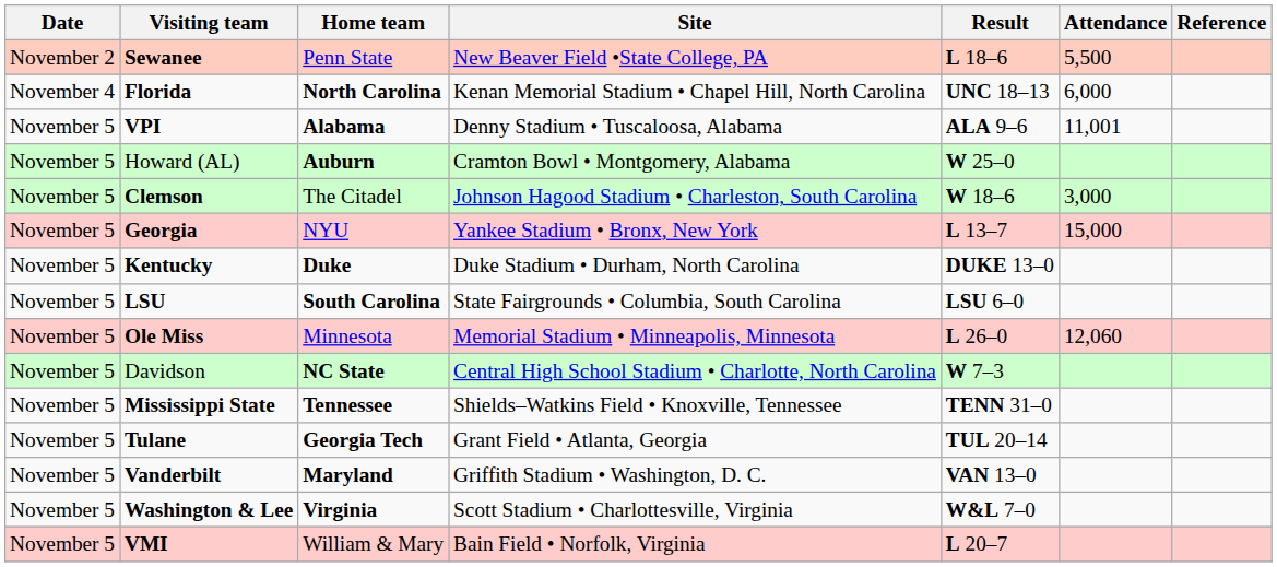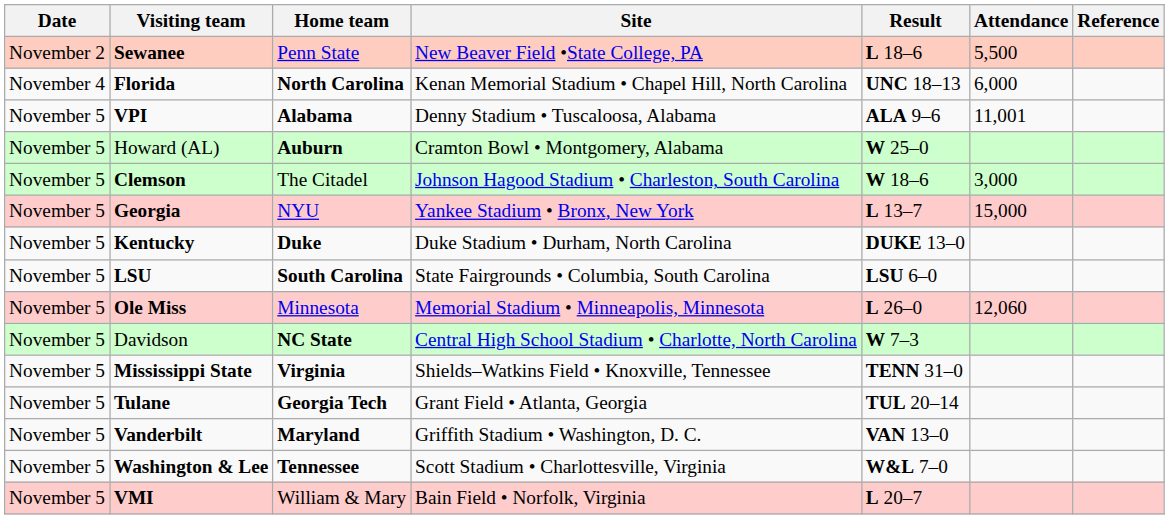 <table class="wikitable" style="font-size:95%;">
 <tr>
 <th>Date</th>
 <th>Visiting team</th>
 <th>Home team</th>
 <th>Site</th>
 <th>Result</th>
 <th>Attendance</th>
 <th class="unsortable">Reference</th>
 </tr>
 <tr bgcolor=ffccc>
 <td>November 2</td>
 <td><strong>Sewanee</strong></td>
 <td><a href='#'>Penn State</a></td>
 <td><a href='#'>New Beaver Field</a> •<a href='#'>State College, PA</a></td>
 <td><strong>L</strong> 18–6</td>
 <td>5,500</td>
 <td></td>
 </tr>
 <tr bgcolor=>
 <td>November 4</td>
 <td><strong>Florida</strong></td>
 <td><strong>North Carolina</strong></td>
 <td>Kenan Memorial Stadium • Chapel Hill, North Carolina</td>
 <td><strong>UNC</strong> 18–13</td>
 <td>6,000</td>
 <td></td>
 </tr>
 <tr bgcolor=>
 <td>November 5</td>
 <td><strong>VPI</strong></td>
 <td><strong>Alabama</strong></td>
 <td>Denny Stadium • Tuscaloosa, Alabama</td>
 <td><strong>ALA</strong> 9–6</td>
 <td>11,001</td>
 <td></td>
 </tr>
 <tr bgcolor=ccffcc>
 <td>November 5</td>
 <td>Howard (AL)</td>
 <td><strong>Auburn</strong></td>
 <td>Cramton Bowl • Montgomery, Alabama</td>
 <td><strong>W</strong> 25–0</td>
 <td></td>
 <td></td>
 </tr>
 <tr bgcolor=ccffcc>
 <td>November 5</td>
 <td><strong>Clemson</strong></td>
 <td>The Citadel</td>
 <td><a href='#'>Johnson Hagood Stadium</a> • <a href='#'>Charleston, South Carolina</a></td>
 <td><strong>W</strong> 18–6</td>
 <td>3,000</td>
 <td></td>
 </tr>
 <tr bgcolor=ffcccc>
 <td>November 5</td>
 <td><strong>Georgia</strong></td>
 <td><a href='#'>NYU</a></td>
 <td><a href='#'>Yankee Stadium</a> • <a href='#'>Bronx, New York</a></td>
 <td><strong>L</strong> 13–7</td>
 <td>15,000</td>
 <td></td>
 </tr>
 <tr bgcolor=>
 <td>November 5</td>
 <td><strong>Kentucky</strong></td>
 <td><strong>Duke</strong></td>
 <td>Duke Stadium • Durham, North Carolina</td>
 <td><strong>DUKE</strong> 13–0</td>
 <td></td>
 <td></td>
 </tr>
 <tr bgcolor=>
 <td>November 5</td>
 <td><strong>LSU</strong></td>
 <td><strong>South Carolina</strong></td>
 <td>State Fairgrounds • Columbia, South Carolina</td>
 <td><strong>LSU</strong> 6–0</td>
 <td></td>
 <td></td>
 </tr>
 <tr bgcolor=ffcccc>
 <td>November 5</td>
 <td><strong>Ole Miss</strong></td>
 <td><a href='#'>Minnesota</a></td>
 <td><a href='#'>Memorial Stadium</a> • <a href='#'>Minneapolis, Minnesota</a></td>
 <td><strong>L</strong> 26–0</td>
 <td>12,060</td>
 <td></td>
 </tr>
 <tr bgcolor=ccffcc>
 <td>November 5</td>
 <td>Davidson</td>
 <td><strong>NC State</strong></td>
 <td><a href='#'>Central High School Stadium</a> • <a href='#'>Charlotte, North Carolina</a></td>
 <td><strong>W</strong> 7–3</td>
 <td></td>
 <td></td>
 </tr>
 <tr bgcolor=>
 <td>November 5</td>
 <td><strong>Mississippi State</strong></td>
-<td><strong>Tennessee</strong></td>
+<td><strong>Virginia</strong></td>
 <td>Shields–Watkins Field • Knoxville, Tennessee</td>
 <td><strong>TENN</strong> 31–0</td>
 <td></td>
 <td></td>
 </tr>
 <tr bgcolor=>
 <td>November 5</td>
 <td><strong>Tulane</strong></td>
 <td><strong>Georgia Tech</strong></td>
 <td>Grant Field • Atlanta, Georgia</td>
 <td><strong>TUL</strong> 20–14</td>
 <td></td>
 <td></td>
 </tr>
 <tr bgcolor=>
 <td>November 5</td>
 <td><strong>Vanderbilt</strong></td>
 <td><strong>Maryland</strong></td>
 <td>Griffith Stadium • Washington, D. C.</td>
 <td><strong>VAN</strong> 13–0</td>
 <td></td>
 <td></td>
 </tr>
 <tr bgcolor=>
 <td>November 5</td>
 <td><strong>Washington & Lee</strong></td>
-<td><strong>Virginia</strong></td>
+<td><strong>Tennessee</strong></td>
 <td>Scott Stadium • Charlottesville, Virginia</td>
 <td><strong>W&L</strong> 7–0</td>
 <td></td>
 <td></td>
 </tr>
 <tr bgcolor=ffcccc>
 <td>November 5</td>
 <td><strong>VMI</strong></td>
 <td>William & Mary</td>
 <td>Bain Field • Norfolk, Virginia</td>
 <td><strong>L</strong> 20–7</td>
 <td></td>
 <td></td>
 </tr>
 </table>
